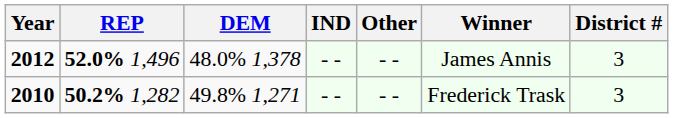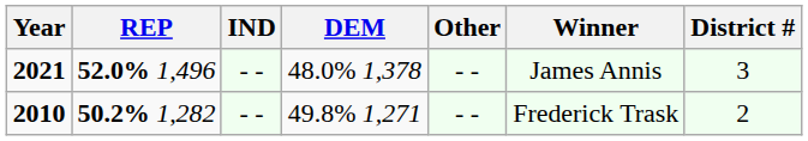 <table class="wikitable" class="toccolours" style="float:center; margin:1em 0 1em 1em; font-size:95%;">
 <tr>
 <th>Year</th>
 <th><a href='#'>REP</a></th>
+<th>IND</th>
 <th><a href='#'>DEM</a></th>
-<th>IND</th>
 <th>Other</th>
 <th>Winner</th>
 <th>District #</th>
 </tr>
 <tr>
-<td style="text-align:center;" ><strong>2012</strong></td>
+<td style="text-align:center;" ><strong>2021</strong></td>
 <td style="text-align:center;" ><strong>52.0%</strong> <em>1,496</em></td>
+<td style="text-align:center; background:honeyDew;">- <em>-</em></td>
 <td style="text-align:center;" >48.0% <em>1,378</em></td>
-<td style="text-align:center; background:honeyDew;">- <em>-</em></td>
 <td style="text-align:center; background:honeyDew;">- <em>-</em></td>
 <td style="text-align:center; background:honeyDew;">James Annis</td>
 <td style="text-align:center; background:honeyDew;">3</td>
 </tr>
 <tr>
 <td style="text-align:center;" ><strong>2010</strong></td>
 <td style="text-align:center;" ><strong>50.2%</strong> <em>1,282</em></td>
+<td style="text-align:center; background:honeyDew;">- <em>-</em></td>
 <td style="text-align:center;" >49.8% <em>1,271</em></td>
 <td style="text-align:center; background:honeyDew;">- <em>-</em></td>
-<td style="text-align:center; background:honeyDew;">- <em>-</em></td>
 <td style="text-align:center; background:honeyDew;">Frederick Trask</td>
-<td style="text-align:center; background:honeyDew;">3</td>
+<td style="text-align:center; background:honeyDew;">2</td>
 </tr>
 </table>
